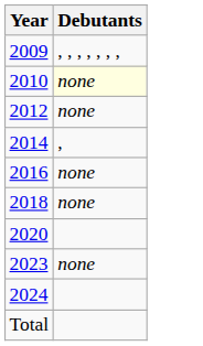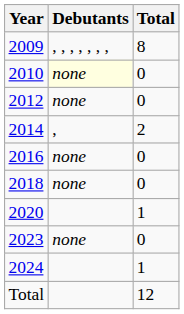 <table class="wikitable" style="text-align: left;">
 <tr>
 <th>Year</th>
 <th>Debutants</th>
+<th>Total</th>
 </tr>
 <tr>
 <td><a href='#'>2009</a></td>
 <td>, , , , , , , </td>
+<td>8</td>
 </tr>
 <tr>
 <td><a href='#'>2010</a></td>
 <td style="background: lightyellow;"><em>none</em></td>
+<td>0</td>
 </tr>
 <tr>
 <td><a href='#'>2012</a></td>
 <td><em>none</em></td>
+<td>0</td>
 </tr>
 <tr>
 <td><a href='#'>2014</a></td>
 <td>, </td>
+<td>2</td>
 </tr>
 <tr>
 <td><a href='#'>2016</a></td>
 <td><em>none</em></td>
+<td>0</td>
 </tr>
 <tr>
 <td><a href='#'>2018</a></td>
 <td><em>none</em></td>
+<td>0</td>
 </tr>
 <tr>
 <td><a href='#'>2020</a></td>
 <td></td>
+<td>1</td>
 </tr>
 <tr>
 <td><a href='#'>2023</a></td>
 <td><em>none</em></td>
+<td>0</td>
 </tr>
 <tr>
 <td><a href='#'>2024</a></td>
 <td></td>
+<td>1</td>
 </tr>
 <tr>
 <td>Total</td>
 <td></td>
+<td>12</td>
 </tr>
 </table>
